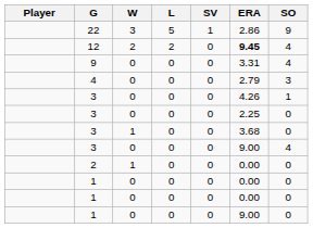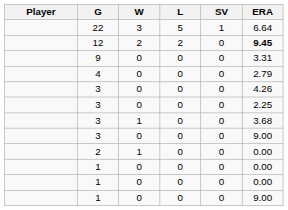 <table class="wikitable sortable">
 <tr>
 <th bgcolor="#DDDDFF" width="16%">Player</th>
 <th bgcolor="#DDDDFF" width="9%">G</th>
 <th bgcolor="#DDDDFF" width="9%">W</th>
 <th bgcolor="#DDDDFF" width="9%">L</th>
 <th bgcolor="#DDDDFF" width="9%">SV</th>
 <th bgcolor="#DDDDFF" width="9%">ERA</th>
-<th bgcolor="#DDDDFF" width="9%">SO</th>
 </tr>
 <tr align="center">
 <td></td>
 <td>22</td>
 <td>3</td>
 <td>5</td>
 <td>1</td>
-<td>2.86</td>
-<td>9</td>
+<td>6.64</td>
 </tr>
 <tr align="center">
 <td></td>
 <td>12</td>
 <td>2</td>
 <td>2</td>
 <td>0</td>
 <td><strong>9.45</strong></td>
-<td>4</td>
 </tr>
 <tr align="center">
 <td></td>
 <td>9</td>
 <td>0</td>
 <td>0</td>
 <td>0</td>
 <td>3.31</td>
-<td>4</td>
 </tr>
 <tr align="center">
 <td></td>
 <td>4</td>
 <td>0</td>
 <td>0</td>
 <td>0</td>
 <td>2.79</td>
-<td>3</td>
 </tr>
 <tr align="center">
 <td></td>
 <td>3</td>
 <td>0</td>
 <td>0</td>
 <td>0</td>
 <td>4.26</td>
-<td>1</td>
 </tr>
 <tr align="center">
 <td></td>
 <td>3</td>
 <td>0</td>
 <td>0</td>
 <td>0</td>
 <td>2.25</td>
-<td>0</td>
 </tr>
 <tr align="center">
 <td></td>
 <td>3</td>
 <td>1</td>
 <td>0</td>
 <td>0</td>
 <td>3.68</td>
-<td>0</td>
 </tr>
 <tr align="center">
 <td></td>
 <td>3</td>
 <td>0</td>
 <td>0</td>
 <td>0</td>
 <td>9.00</td>
-<td>4</td>
 </tr>
 <tr align="center">
 <td></td>
 <td>2</td>
 <td>1</td>
 <td>0</td>
 <td>0</td>
 <td>0.00</td>
-<td>0</td>
 </tr>
 <tr align="center">
 <td></td>
 <td>1</td>
 <td>0</td>
 <td>0</td>
 <td>0</td>
 <td>0.00</td>
-<td>0</td>
 </tr>
 <tr align="center">
 <td></td>
 <td>1</td>
 <td>0</td>
 <td>0</td>
 <td>0</td>
 <td>0.00</td>
-<td>0</td>
 </tr>
 <tr align="center">
 <td></td>
 <td>1</td>
 <td>0</td>
 <td>0</td>
 <td>0</td>
 <td>9.00</td>
-<td>0</td>
 </tr>
 </table>
